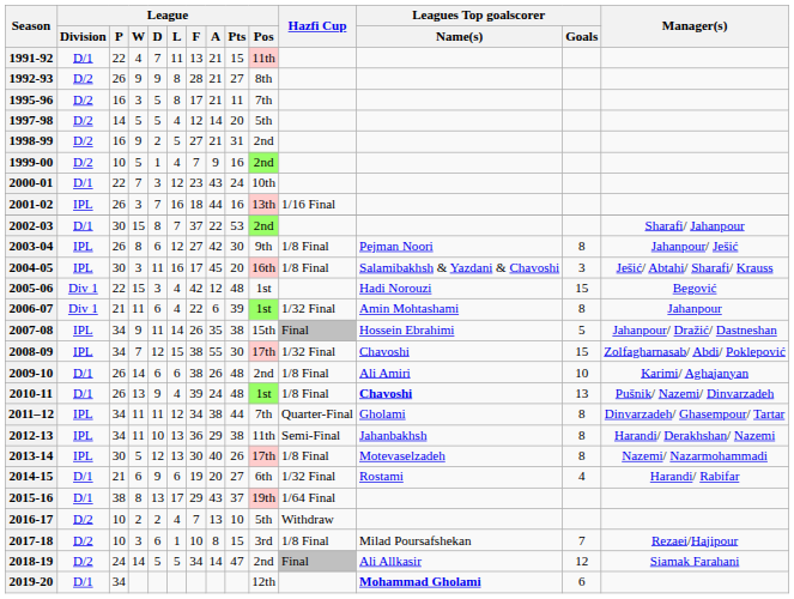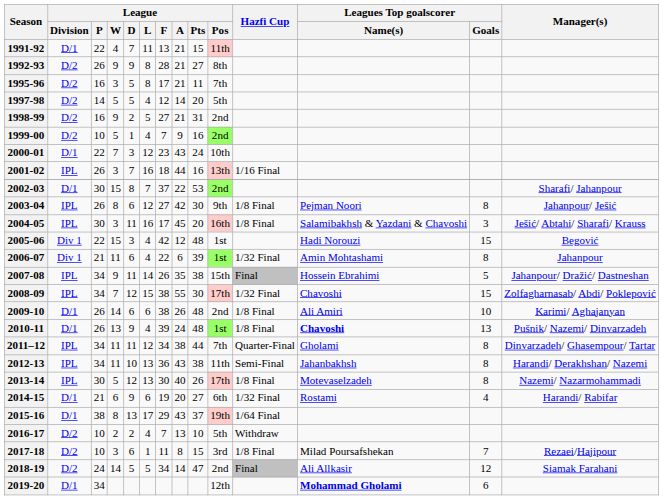 <table class="wikitable" style="text-align: center">
 <tr>
 <th rowspan=2>Season</th>
 <th colspan=9>League</th>
 <th rowspan=2><a href='#'>Hazfi Cup</a></th>
 <th colspan=2>Leagues Top goalscorer</th>
 <th rowspan=2>Manager(s)</th>
 </tr>
 <tr>
 <th>Division</th>
 <th>P</th>
 <th>W</th>
 <th>D</th>
 <th>L</th>
 <th>F</th>
 <th>A</th>
 <th>Pts</th>
 <th>Pos</th>
 <th>Name(s)</th>
 <th>Goals</th>
 </tr>
 <tr>
 <th>1991-92</th>
 <td><a href='#'>D/1</a></td>
 <td>22</td>
 <td>4</td>
 <td>7</td>
 <td>11</td>
 <td>13</td>
 <td>21</td>
 <td>15</td>
 <td bgcolor=FFCCCC>11th</td>
 <td></td>
 <td></td>
 <td></td>
 <td></td>
 </tr>
 <tr>
 <th>1992-93</th>
 <td><a href='#'>D/2</a></td>
 <td>26</td>
 <td>9</td>
 <td>9</td>
 <td>8</td>
 <td>28</td>
 <td>21</td>
 <td>27</td>
 <td>8th</td>
 <td></td>
 <td></td>
 <td></td>
 <td></td>
 </tr>
 <tr>
 <th>1995-96</th>
 <td><a href='#'>D/2</a></td>
 <td>16</td>
 <td>3</td>
 <td>5</td>
 <td>8</td>
 <td>17</td>
 <td>21</td>
 <td>11</td>
 <td>7th</td>
 <td></td>
 <td></td>
 <td></td>
 <td></td>
 </tr>
 <tr>
 <th>1997-98</th>
 <td><a href='#'>D/2</a></td>
 <td>14</td>
 <td>5</td>
 <td>5</td>
 <td>4</td>
 <td>12</td>
 <td>14</td>
 <td>20</td>
 <td>5th</td>
 <td></td>
 <td></td>
 <td></td>
 <td></td>
 </tr>
 <tr>
 <th>1998-99</th>
 <td><a href='#'>D/2</a></td>
 <td>16</td>
 <td>9</td>
 <td>2</td>
 <td>5</td>
 <td>27</td>
 <td>21</td>
 <td>31</td>
 <td>2nd</td>
 <td></td>
 <td></td>
 <td></td>
 <td></td>
 </tr>
 <tr>
 <th>1999-00</th>
 <td><a href='#'>D/2</a></td>
 <td>10</td>
 <td>5</td>
 <td>1</td>
 <td>4</td>
 <td>7</td>
 <td>9</td>
 <td>16</td>
 <td bgcolor=99FF66>2nd</td>
 <td></td>
 <td></td>
 <td></td>
 <td></td>
 </tr>
 <tr>
 <th>2000-01</th>
 <td><a href='#'>D/1</a></td>
 <td>22</td>
 <td>7</td>
 <td>3</td>
 <td>12</td>
 <td>23</td>
 <td>43</td>
 <td>24</td>
 <td>10th</td>
 <td></td>
 <td></td>
 <td></td>
 <td></td>
 </tr>
 <tr>
 <th>2001-02</th>
 <td><a href='#'>IPL</a></td>
 <td>26</td>
 <td>3</td>
 <td>7</td>
 <td>16</td>
 <td>18</td>
 <td>44</td>
 <td>16</td>
 <td bgcolor=FFCCCC>13th</td>
 <td align=left>1/16 Final</td>
 <td></td>
 <td></td>
 <td></td>
 </tr>
 <tr>
 </tr>
 <tr>
 <th>2002-03</th>
 <td><a href='#'>D/1</a></td>
 <td>30</td>
 <td>15</td>
 <td>8</td>
 <td>7</td>
 <td>37</td>
 <td>22</td>
 <td>53</td>
 <td bgcolor=99FF66>2nd</td>
 <td align=left></td>
 <td align=left></td>
 <td></td>
 <td><a href='#'>Sharafi</a>/ <a href='#'>Jahanpour</a></td>
 </tr>
 <tr>
 <th>2003-04</th>
 <td><a href='#'>IPL</a></td>
 <td>26</td>
 <td>8</td>
 <td>6</td>
 <td>12</td>
 <td>27</td>
 <td>42</td>
 <td>30</td>
 <td>9th</td>
 <td align=left>1/8 Final</td>
 <td align=left><a href='#'>Pejman Noori</a></td>
 <td>8</td>
 <td><a href='#'>Jahanpour</a>/ <a href='#'>Ješić</a></td>
 </tr>
 <tr>
 <th>2004-05</th>
 <td><a href='#'>IPL</a></td>
 <td>30</td>
 <td>3</td>
 <td>11</td>
 <td>16</td>
 <td>17</td>
 <td>45</td>
 <td>20</td>
 <td bgcolor=FFCCCC>16th</td>
 <td align=left>1/8 Final</td>
 <td align=left><a href='#'>Salamibakhsh</a> & <a href='#'>Yazdani</a> & <a href='#'>Chavoshi</a></td>
 <td>3</td>
 <td><a href='#'>Ješić</a>/ <a href='#'>Abtahi</a>/ <a href='#'>Sharafi</a>/ <a href='#'>Krauss</a></td>
 </tr>
 <tr>
 <th>2005-06</th>
 <td><a href='#'>Div 1</a></td>
 <td>22</td>
 <td>15</td>
 <td>3</td>
 <td>4</td>
 <td>42</td>
 <td>12</td>
 <td>48</td>
 <td>1st</td>
 <td align=left></td>
 <td align=left><a href='#'>Hadi Norouzi</a></td>
 <td>15</td>
 <td><a href='#'>Begović</a></td>
 </tr>
 <tr>
 <th>2006-07</th>
 <td><a href='#'>Div 1</a></td>
 <td>21</td>
 <td>11</td>
 <td>6</td>
 <td>4</td>
 <td>22</td>
 <td>6</td>
 <td>39</td>
 <td bgcolor=99FF66>1st</td>
 <td align=left>1/32 Final</td>
 <td align=left><a href='#'>Amin Mohtashami</a></td>
 <td>8</td>
 <td><a href='#'>Jahanpour</a></td>
 </tr>
 <tr>
 <th>2007-08</th>
 <td><a href='#'>IPL</a></td>
 <td>34</td>
 <td>9</td>
 <td>11</td>
 <td>14</td>
 <td>26</td>
 <td>35</td>
 <td>38</td>
 <td>15th</td>
 <td align=left bgcolor=silver>Final</td>
 <td align=left><a href='#'>Hossein Ebrahimi</a></td>
 <td>5</td>
 <td><a href='#'>Jahanpour</a>/ <a href='#'>Dražić</a>/ <a href='#'>Dastneshan</a></td>
 </tr>
 <tr>
 <th>2008-09</th>
 <td><a href='#'>IPL</a></td>
 <td>34</td>
 <td>7</td>
 <td>12</td>
 <td>15</td>
 <td>38</td>
 <td>55</td>
 <td>30</td>
 <td bgcolor=FFCCCC>17th</td>
 <td align=left>1/32 Final</td>
 <td align=left><a href='#'>Chavoshi</a></td>
 <td>15</td>
 <td><a href='#'>Zolfagharnasab</a>/ <a href='#'>Abdi</a>/ <a href='#'>Poklepović</a></td>
 </tr>
 <tr>
 <th>2009-10</th>
 <td><a href='#'>D/1</a></td>
 <td>26</td>
 <td>14</td>
 <td>6</td>
 <td>6</td>
 <td>38</td>
 <td>26</td>
 <td>48</td>
 <td>2nd</td>
 <td align=left>1/8 Final</td>
 <td align=left><a href='#'>Ali Amiri</a></td>
 <td>10</td>
 <td><a href='#'>Karimi</a>/ <a href='#'>Aghajanyan</a></td>
 </tr>
 <tr>
 <th>2010-11</th>
 <td><a href='#'>D/1</a></td>
 <td>26</td>
 <td>13</td>
 <td>9</td>
 <td>4</td>
 <td>39</td>
 <td>24</td>
 <td>48</td>
 <td bgcolor=99FF66>1st</td>
 <td align=left>1/8 Final</td>
 <td align=left><strong><a href='#'>Chavoshi</a></strong></td>
 <td>13</td>
 <td><a href='#'>Pušnik</a>/ <a href='#'>Nazemi</a>/ <a href='#'>Dinvarzadeh</a></td>
 </tr>
 <tr>
 <th>2011–12</th>
 <td><a href='#'>IPL</a></td>
 <td>34</td>
 <td>11</td>
 <td>11</td>
 <td>12</td>
 <td>34</td>
 <td>38</td>
 <td>44</td>
 <td>7th</td>
 <td align=left>Quarter-Final</td>
 <td align=left><a href='#'>Gholami</a></td>
 <td>8</td>
 <td><a href='#'>Dinvarzadeh</a>/ <a href='#'>Ghasempour</a>/ <a href='#'>Tartar</a></td>
 </tr>
 <tr>
 <th>2012-13</th>
 <td><a href='#'>IPL</a></td>
 <td>34</td>
 <td>11</td>
 <td>10</td>
 <td>13</td>
 <td>36</td>
-<td>29</td>
+<td>43</td>
 <td>38</td>
 <td>11th</td>
 <td align=left>Semi-Final</td>
 <td align=left><a href='#'>Jahanbakhsh</a></td>
 <td>8</td>
 <td><a href='#'>Harandi</a>/ <a href='#'>Derakhshan</a>/ <a href='#'>Nazemi</a></td>
 </tr>
 <tr>
 <th>2013-14</th>
 <td><a href='#'>IPL</a></td>
 <td>30</td>
 <td>5</td>
 <td>12</td>
 <td>13</td>
 <td>30</td>
 <td>40</td>
 <td>26</td>
 <td bgcolor=FFCCCC>17th</td>
 <td align=left>1/8 Final</td>
 <td align=left><a href='#'>Motevaselzadeh</a></td>
 <td>8</td>
 <td><a href='#'>Nazemi</a>/ <a href='#'>Nazarmohammadi</a></td>
 </tr>
 <tr>
 <th>2014-15</th>
 <td><a href='#'>D/1</a></td>
 <td>21</td>
 <td>6</td>
 <td>9</td>
 <td>6</td>
 <td>19</td>
 <td>20</td>
 <td>27</td>
 <td>6th</td>
 <td align=left>1/32 Final</td>
 <td align=left><a href='#'>Rostami</a></td>
 <td>4</td>
 <td><a href='#'>Harandi</a>/ <a href='#'>Rabifar</a></td>
 </tr>
 <tr>
 <th>2015-16</th>
 <td><a href='#'>D/1</a></td>
 <td>38</td>
 <td>8</td>
 <td>13</td>
 <td>17</td>
 <td>29</td>
 <td>43</td>
 <td>37</td>
 <td bgcolor=FFCCCC>19th</td>
 <td align=left>1/64 Final</td>
 <td></td>
 <td></td>
 <td></td>
 </tr>
 <tr>
 <th>2016-17</th>
 <td><a href='#'>D/2</a></td>
 <td>10</td>
 <td>2</td>
 <td>2</td>
 <td>4</td>
 <td>7</td>
 <td>13</td>
 <td>10</td>
 <td>5th</td>
 <td align=left>Withdraw</td>
 <td></td>
 <td></td>
 <td></td>
 </tr>
 <tr>
 <th>2017-18</th>
 <td><a href='#'>D/2</a></td>
 <td>10</td>
 <td>3</td>
 <td>6</td>
 <td>1</td>
-<td>10</td>
+<td>11</td>
 <td>8</td>
 <td>15</td>
 <td>3rd</td>
 <td align=left>1/8 Final</td>
 <td align=left>Milad Poursafshekan</td>
 <td>7</td>
 <td><a href='#'>Rezaei</a>/<a href='#'>Hajipour</a></td>
 </tr>
 <tr>
 <th>2018-19</th>
 <td><a href='#'>D/2</a></td>
 <td>24</td>
 <td>14</td>
 <td>5</td>
 <td>5</td>
 <td>34</td>
 <td>14</td>
 <td>47</td>
 <td>2nd</td>
 <td align=left bgcolor=silver>Final</td>
 <td align=left><a href='#'>Ali Allkasir</a></td>
 <td>12</td>
 <td><a href='#'>Siamak Farahani</a></td>
 </tr>
 <tr>
 <th>2019-20</th>
 <td><a href='#'>D/1</a></td>
 <td>34</td>
 <td></td>
 <td></td>
 <td></td>
 <td></td>
 <td></td>
 <td></td>
 <td>12th</td>
 <td></td>
 <td align=left><strong><a href='#'>Mohammad Gholami</a></strong></td>
 <td>6</td>
 <td></td>
 </tr>
 </table>
